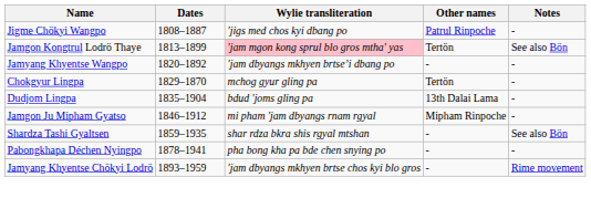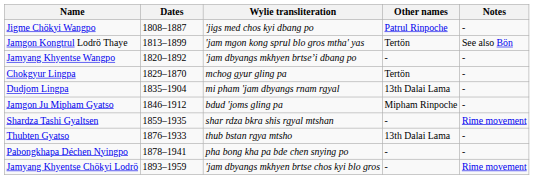 <table class="wikitable">
 <tr>
 <th>Name</th>
 <th style="width:6em">Dates</th>
 <th>Wylie transliteration</th>
 <th>Other names</th>
 <th>Notes</th>
 </tr>
 <tr>
 <td><a href='#'>Jigme Chökyi Wangpo</a></td>
 <td>1808–1887</td>
 <td><em> 'jigs med chos kyi dbang po</em></td>
 <td><a href='#'>Patrul Rinpoche</a></td>
 <td>-</td>
 </tr>
 <tr>
 <td><a href='#'>Jamgon Kongtrul</a> Lodrö Thaye</td>
 <td>1813–1899</td>
-<td style="background: pink;"><em> 'jam mgon kong sprul blo gros mtha' yas</em></td>
+<td><em> 'jam mgon kong sprul blo gros mtha' yas</em></td>
 <td>Tertön</td>
 <td>See also <a href='#'>Bön</a></td>
 </tr>
 <tr>
 <td><a href='#'>Jamyang Khyentse Wangpo</a></td>
 <td>1820–1892</td>
 <td><em> 'jam dbyangs mkhyen brtse’i dbang po</em></td>
 <td>-</td>
 <td>-</td>
 </tr>
 <tr>
 <td><a href='#'>Chokgyur Lingpa</a></td>
 <td>1829–1870</td>
 <td><em>mchog gyur gling pa</em></td>
 <td>Tertön</td>
 <td>-</td>
 </tr>
 <tr>
 <td><a href='#'>Dudjom Lingpa</a></td>
 <td>1835–1904</td>
-<td><em>bdud 'joms gling pa</em></td>
+<td><em>mi pham 'jam dbyangs rnam rgyal</em></td>
 <td>13th Dalai Lama</td>
 <td>-</td>
 </tr>
 <tr>
 <td><a href='#'>Jamgon Ju Mipham Gyatso</a></td>
 <td>1846–1912</td>
-<td><em>mi pham 'jam dbyangs rnam rgyal</em></td>
+<td><em>bdud 'joms gling pa</em></td>
 <td>Mipham Rinpoche</td>
 <td>-</td>
 </tr>
 <tr>
 <td><a href='#'>Shardza Tashi Gyaltsen</a></td>
 <td>1859–1935</td>
 <td><em>shar rdza bkra shis rgyal mtshan</em></td>
 <td>-</td>
-<td>See also <a href='#'>Bön</a></td>
+<td><a href='#'>Rime movement</a></td>
+</tr>
+<tr>
+<td><a href='#'>Thubten Gyatso</a></td>
+<td>1876–1933</td>
+<td><em>thub bstan rgya mtsho</em></td>
+<td>13th Dalai Lama</td>
+<td>-</td>
 </tr>
 <tr>
 <td><a href='#'>Pabongkhapa Déchen Nyingpo</a></td>
 <td>1878–1941</td>
 <td><em>pha bong kha pa bde chen snying po</em></td>
 <td>-</td>
 <td>-</td>
 </tr>
 <tr>
 <td><a href='#'>Jamyang Khyentse Chökyi Lodrö</a></td>
 <td>1893–1959</td>
 <td><em> 'jam dbyangs mkhyen brtse chos kyi blo gros</em></td>
 <td>-</td>
 <td><a href='#'>Rime movement</a></td>
 </tr>
 </table>
